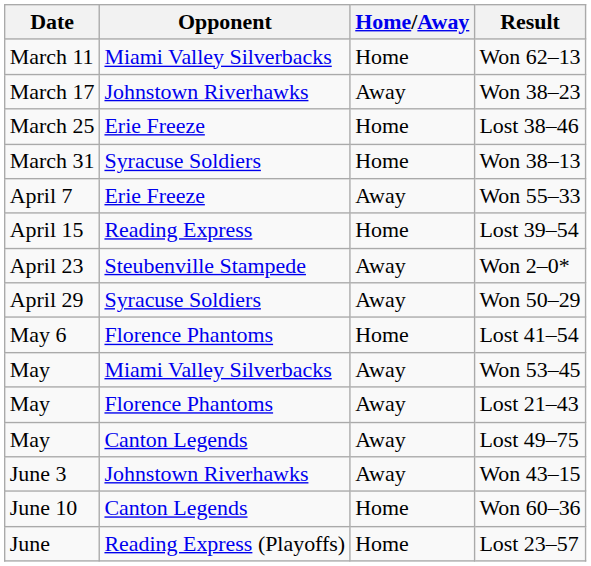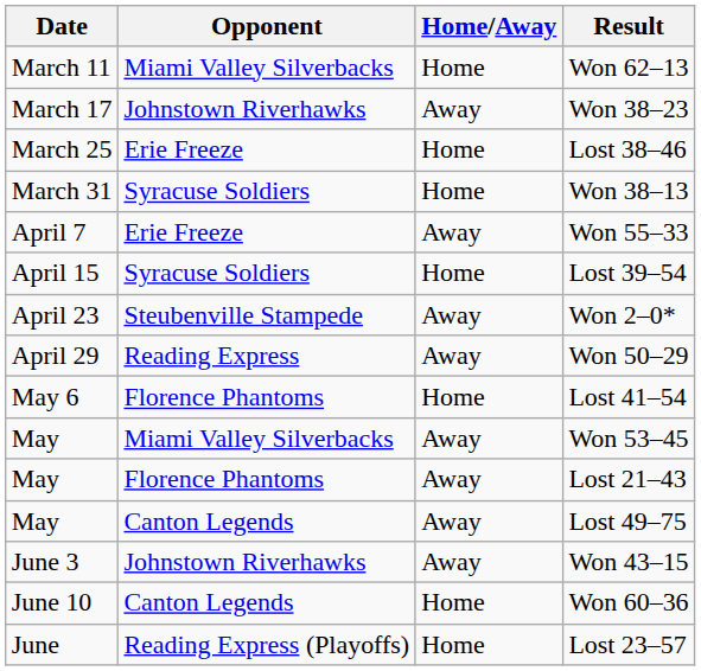 <table class="wikitable">
 <tr>
 <th>Date</th>
 <th>Opponent</th>
 <th><a href='#'>Home</a>/<a href='#'>Away</a></th>
 <th>Result</th>
 </tr>
 <tr>
 <td>March 11</td>
 <td><a href='#'>Miami Valley Silverbacks</a></td>
 <td>Home</td>
 <td>Won 62–13</td>
 </tr>
 <tr>
 <td>March 17</td>
 <td><a href='#'>Johnstown Riverhawks</a></td>
 <td>Away</td>
 <td>Won 38–23</td>
 </tr>
 <tr>
 <td>March 25</td>
 <td><a href='#'>Erie Freeze</a></td>
 <td>Home</td>
 <td>Lost 38–46</td>
 </tr>
 <tr>
 <td>March 31</td>
 <td><a href='#'>Syracuse Soldiers</a></td>
 <td>Home</td>
 <td>Won 38–13</td>
 </tr>
 <tr>
 <td>April 7</td>
 <td><a href='#'>Erie Freeze</a></td>
 <td>Away</td>
 <td>Won 55–33</td>
 </tr>
 <tr>
 <td>April 15</td>
-<td><a href='#'>Reading Express</a></td>
+<td><a href='#'>Syracuse Soldiers</a></td>
 <td>Home</td>
 <td>Lost 39–54</td>
 </tr>
 <tr>
 <td>April 23</td>
 <td><a href='#'>Steubenville Stampede</a></td>
 <td>Away</td>
 <td>Won 2–0*</td>
 </tr>
 <tr>
 <td>April 29</td>
-<td><a href='#'>Syracuse Soldiers</a></td>
+<td><a href='#'>Reading Express</a></td>
 <td>Away</td>
 <td>Won 50–29</td>
 </tr>
 <tr>
 <td>May 6</td>
 <td><a href='#'>Florence Phantoms</a></td>
 <td>Home</td>
 <td>Lost 41–54</td>
 </tr>
 <tr>
 <td>May</td>
 <td><a href='#'>Miami Valley Silverbacks</a></td>
 <td>Away</td>
 <td>Won 53–45</td>
 </tr>
 <tr>
 <td>May</td>
 <td><a href='#'>Florence Phantoms</a></td>
 <td>Away</td>
 <td>Lost 21–43</td>
 </tr>
 <tr>
 <td>May</td>
 <td><a href='#'>Canton Legends</a></td>
 <td>Away</td>
 <td>Lost 49–75</td>
 </tr>
 <tr>
 <td>June 3</td>
 <td><a href='#'>Johnstown Riverhawks</a></td>
 <td>Away</td>
 <td>Won 43–15</td>
 </tr>
 <tr>
 <td>June 10</td>
 <td><a href='#'>Canton Legends</a></td>
 <td>Home</td>
 <td>Won 60–36</td>
 </tr>
 <tr>
 <td>June</td>
 <td><a href='#'>Reading Express</a> (Playoffs)</td>
 <td>Home</td>
 <td>Lost 23–57</td>
 </tr>
 </table>
